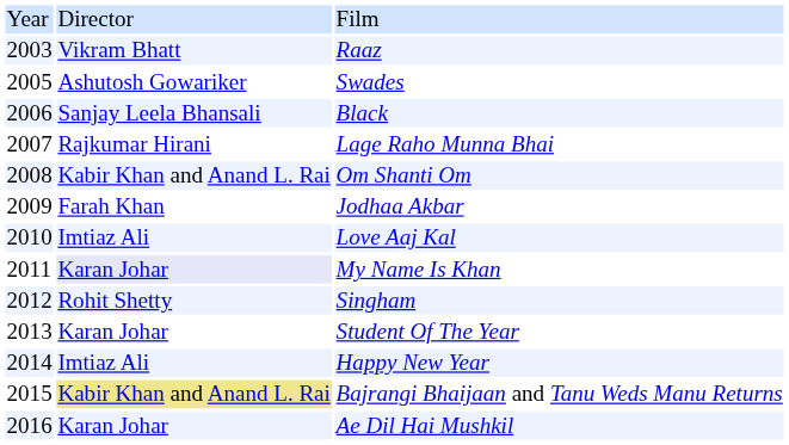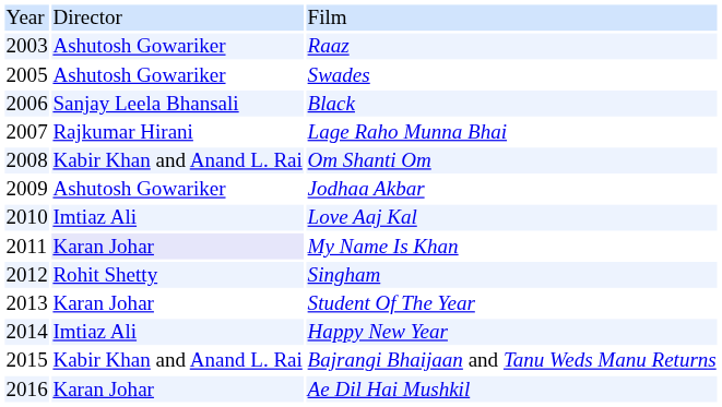 <table "cellpadding="1">
 <tr bgcolor="#d1e4fd">
 <td>Year</td>
 <td>Director</td>
 <td>Film</td>
 </tr>
 <tr bgcolor=#edf3fe>
 <td>2003</td>
-<td><a href='#'>Vikram Bhatt</a></td>
+<td><a href='#'>Ashutosh Gowariker</a></td>
 <td><em><a href='#'>Raaz</a></em></td>
 </tr>
 <tr>
 <td>2005</td>
 <td><a href='#'>Ashutosh Gowariker</a></td>
 <td><em><a href='#'>Swades</a></em></td>
 </tr>
 <tr bgcolor=#edf3fe>
 <td>2006</td>
 <td><a href='#'>Sanjay Leela Bhansali</a></td>
 <td><em><a href='#'>Black</a></em></td>
 </tr>
 <tr>
 <td>2007</td>
 <td><a href='#'>Rajkumar Hirani</a></td>
 <td><em><a href='#'>Lage Raho Munna Bhai</a></em></td>
 </tr>
 <tr bgcolor=#edf3fe>
 <td>2008</td>
 <td><a href='#'>Kabir Khan</a>  and <a href='#'>Anand L. Rai</a></td>
 <td><em><a href='#'>Om Shanti Om</a></em></td>
 </tr>
 <tr>
 <td>2009</td>
-<td><a href='#'>Farah Khan</a></td>
+<td><a href='#'>Ashutosh Gowariker</a></td>
 <td><em><a href='#'>Jodhaa Akbar</a></em></td>
 </tr>
 <tr bgcolor=#edf3fe>
 <td>2010</td>
 <td><a href='#'>Imtiaz Ali</a></td>
 <td><em><a href='#'>Love Aaj Kal</a></em></td>
 </tr>
 <tr>
 <td>2011</td>
 <td style="background: lavender;"><a href='#'>Karan Johar</a></td>
 <td><em><a href='#'>My Name Is Khan</a></em></td>
 </tr>
 <tr bgcolor=#edf3fe>
 <td>2012</td>
 <td><a href='#'>Rohit Shetty</a></td>
 <td><em><a href='#'>Singham</a></em></td>
 </tr>
 <tr>
 <td>2013</td>
 <td><a href='#'>Karan Johar</a></td>
 <td><em><a href='#'>Student Of The Year</a></em></td>
 </tr>
 <tr bgcolor=#edf3fe>
 <td>2014</td>
 <td><a href='#'>Imtiaz Ali</a></td>
 <td><em><a href='#'>Happy New Year</a></em></td>
 </tr>
 <tr>
 <td>2015</td>
-<td style="background: khaki;"><a href='#'>Kabir Khan</a>  and <a href='#'>Anand L. Rai</a></td>
+<td><a href='#'>Kabir Khan</a>  and <a href='#'>Anand L. Rai</a></td>
 <td><em><a href='#'>Bajrangi Bhaijaan</a></em> and <em><a href='#'>Tanu Weds Manu Returns</a></em></td>
 </tr>
 <tr bgcolor=#edf3fe>
 <td>2016</td>
 <td><a href='#'>Karan Johar</a></td>
 <td><em><a href='#'>Ae Dil Hai Mushkil</a></em></td>
 </tr>
 </table>
